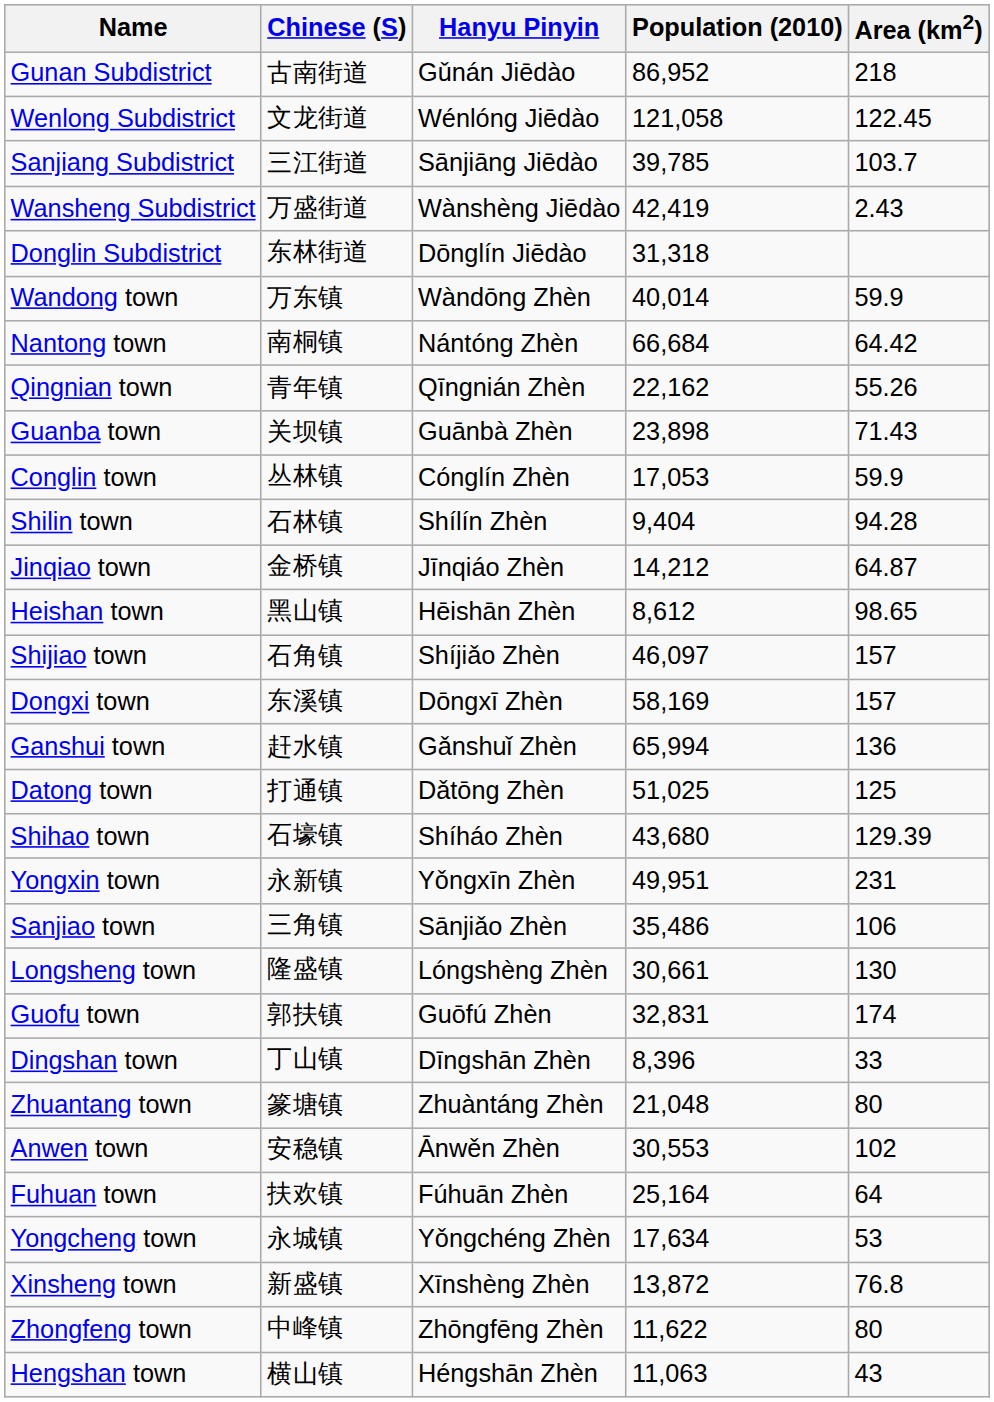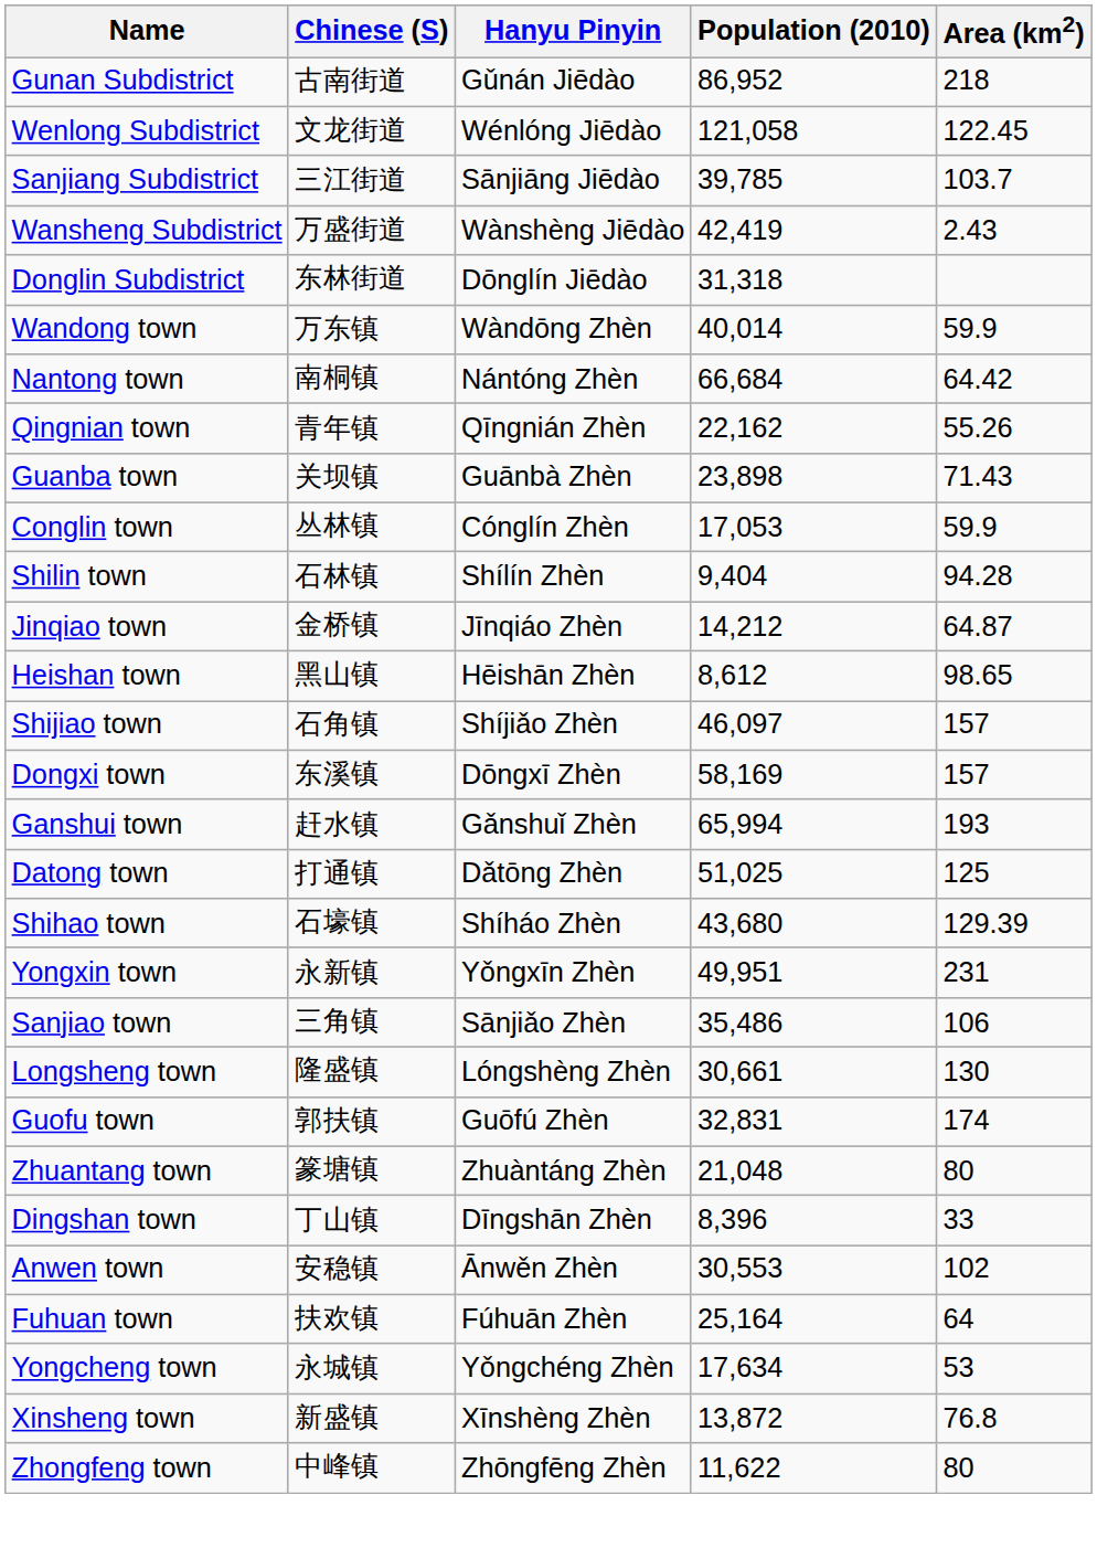 <table class="wikitable">
 <tr>
 <th>Name</th>
 <th><a href='#'>Chinese</a> (<a href='#'>S</a>)</th>
 <th><a href='#'>Hanyu Pinyin</a></th>
 <th>Population (2010)</th>
 <th>Area (km<sup>2</sup>)</th>
 </tr>
 <tr>
 <td><a href='#'>Gunan Subdistrict</a></td>
 <td>古南街道</td>
 <td>Gǔnán Jiēdào</td>
 <td>86,952</td>
 <td>218</td>
 </tr>
 <tr>
 <td><a href='#'>Wenlong Subdistrict</a></td>
 <td>文龙街道</td>
 <td>Wénlóng Jiēdào</td>
 <td>121,058</td>
 <td>122.45</td>
 </tr>
 <tr>
 <td><a href='#'>Sanjiang Subdistrict</a></td>
 <td>三江街道</td>
 <td>Sānjiāng Jiēdào</td>
 <td>39,785</td>
 <td>103.7</td>
 </tr>
 <tr>
 <td><a href='#'>Wansheng Subdistrict</a></td>
 <td>万盛街道</td>
 <td>Wànshèng Jiēdào</td>
 <td>42,419</td>
 <td>2.43</td>
 </tr>
 <tr>
 <td><a href='#'>Donglin Subdistrict</a></td>
 <td>东林街道</td>
 <td>Dōnglín Jiēdào</td>
 <td>31,318</td>
 <td></td>
 </tr>
 <tr>
 <td><a href='#'>Wandong</a> town</td>
 <td>万东镇</td>
 <td>Wàndōng Zhèn</td>
 <td>40,014</td>
 <td>59.9</td>
 </tr>
 <tr>
 <td><a href='#'>Nantong</a> town</td>
 <td>南桐镇</td>
 <td>Nántóng Zhèn</td>
 <td>66,684</td>
 <td>64.42</td>
 </tr>
 <tr>
 <td><a href='#'>Qingnian</a> town</td>
 <td>青年镇</td>
 <td>Qīngnián Zhèn</td>
 <td>22,162</td>
 <td>55.26</td>
 </tr>
 <tr>
 <td><a href='#'>Guanba</a> town</td>
 <td>关坝镇</td>
 <td>Guānbà Zhèn</td>
 <td>23,898</td>
 <td>71.43</td>
 </tr>
 <tr>
 <td><a href='#'>Conglin</a> town</td>
 <td>丛林镇</td>
 <td>Cónglín Zhèn</td>
 <td>17,053</td>
 <td>59.9</td>
 </tr>
 <tr>
 <td><a href='#'>Shilin</a> town</td>
 <td>石林镇</td>
 <td>Shílín Zhèn</td>
 <td>9,404</td>
 <td>94.28</td>
 </tr>
 <tr>
 <td><a href='#'>Jinqiao</a> town</td>
 <td>金桥镇</td>
 <td>Jīnqiáo Zhèn</td>
 <td>14,212</td>
 <td>64.87</td>
 </tr>
 <tr>
 <td><a href='#'>Heishan</a> town</td>
 <td>黑山镇</td>
 <td>Hēishān Zhèn</td>
 <td>8,612</td>
 <td>98.65</td>
 </tr>
 <tr>
 <td><a href='#'>Shijiao</a> town</td>
 <td>石角镇</td>
 <td>Shíjiǎo Zhèn</td>
 <td>46,097</td>
 <td>157</td>
 </tr>
 <tr>
 <td><a href='#'>Dongxi</a> town</td>
 <td>东溪镇</td>
 <td>Dōngxī Zhèn</td>
 <td>58,169</td>
 <td>157</td>
 </tr>
 <tr>
 <td><a href='#'>Ganshui</a> town</td>
 <td>赶水镇</td>
 <td>Gǎnshuǐ Zhèn</td>
 <td>65,994</td>
-<td>136</td>
+<td>193</td>
 </tr>
 <tr>
 <td><a href='#'>Datong</a> town</td>
 <td>打通镇</td>
 <td>Dǎtōng Zhèn</td>
 <td>51,025</td>
 <td>125</td>
 </tr>
 <tr>
 <td><a href='#'>Shihao</a> town</td>
 <td>石壕镇</td>
 <td>Shíháo Zhèn</td>
 <td>43,680</td>
 <td>129.39</td>
 </tr>
 <tr>
 <td><a href='#'>Yongxin</a> town</td>
 <td>永新镇</td>
 <td>Yǒngxīn Zhèn</td>
 <td>49,951</td>
 <td>231</td>
 </tr>
 <tr>
 <td><a href='#'>Sanjiao</a> town</td>
 <td>三角镇</td>
 <td>Sānjiǎo Zhèn</td>
 <td>35,486</td>
 <td>106</td>
 </tr>
 <tr>
 <td><a href='#'>Longsheng</a> town</td>
 <td>隆盛镇</td>
 <td>Lóngshèng Zhèn</td>
 <td>30,661</td>
 <td>130</td>
 </tr>
 <tr>
 <td><a href='#'>Guofu</a> town</td>
 <td>郭扶镇</td>
 <td>Guōfú Zhèn</td>
 <td>32,831</td>
 <td>174</td>
 </tr>
 <tr>
+<td><a href='#'>Zhuantang</a> town</td>
+<td>篆塘镇</td>
+<td>Zhuàntáng Zhèn</td>
+<td>21,048</td>
+<td>80</td>
+</tr>
+<tr>
 <td><a href='#'>Dingshan</a> town</td>
 <td>丁山镇</td>
 <td>Dīngshān Zhèn</td>
 <td>8,396</td>
 <td>33</td>
-</tr>
-<tr>
-<td><a href='#'>Zhuantang</a> town</td>
-<td>篆塘镇</td>
-<td>Zhuàntáng Zhèn</td>
-<td>21,048</td>
-<td>80</td>
 </tr>
 <tr>
 <td><a href='#'>Anwen</a> town</td>
 <td>安稳镇</td>
 <td>Ānwěn Zhèn</td>
 <td>30,553</td>
 <td>102</td>
 </tr>
 <tr>
 <td><a href='#'>Fuhuan</a> town</td>
 <td>扶欢镇</td>
 <td>Fúhuān Zhèn</td>
 <td>25,164</td>
 <td>64</td>
 </tr>
 <tr>
 <td><a href='#'>Yongcheng</a> town</td>
 <td>永城镇</td>
 <td>Yǒngchéng Zhèn</td>
 <td>17,634</td>
 <td>53</td>
 </tr>
 <tr>
 <td><a href='#'>Xinsheng</a> town</td>
 <td>新盛镇</td>
 <td>Xīnshèng Zhèn</td>
 <td>13,872</td>
 <td>76.8</td>
 </tr>
 <tr>
 <td><a href='#'>Zhongfeng</a> town</td>
 <td>中峰镇</td>
 <td>Zhōngfēng Zhèn</td>
 <td>11,622</td>
 <td>80</td>
 </tr>
-<tr>
-<td><a href='#'>Hengshan</a> town</td>
-<td>横山镇</td>
-<td>Héngshān Zhèn</td>
-<td>11,063</td>
-<td>43</td>
-</tr>
 </table>
